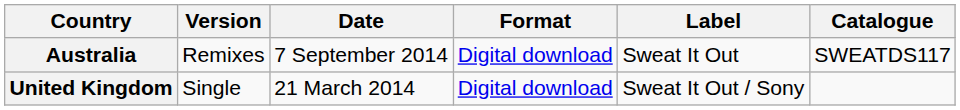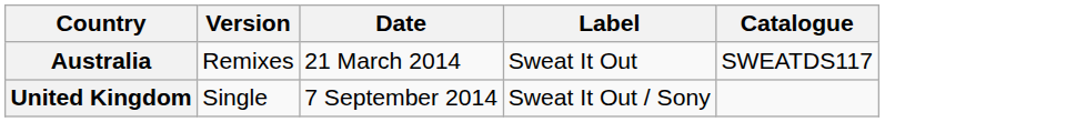 <table class="wikitable plainrowheaders">
 <tr>
 <th scope="col">Country</th>
 <th scope="col">Version</th>
 <th scope="col">Date</th>
-<th scope="col">Format</th>
 <th scope="col">Label</th>
 <th scope="col">Catalogue</th>
 </tr>
 <tr>
 <th scope="row">Australia</th>
 <td>Remixes</td>
-<td>7 September 2014</td>
-<td><a href='#'>Digital download</a></td>
+<td>21 March 2014</td>
 <td>Sweat It Out</td>
 <td>SWEATDS117</td>
 </tr>
 <tr>
 <th scope="row">United Kingdom</th>
 <td>Single</td>
-<td>21 March 2014</td>
-<td><a href='#'>Digital download</a></td>
+<td>7 September 2014</td>
 <td>Sweat It Out / Sony</td>
 <td></td>
 </tr>
 </table>
